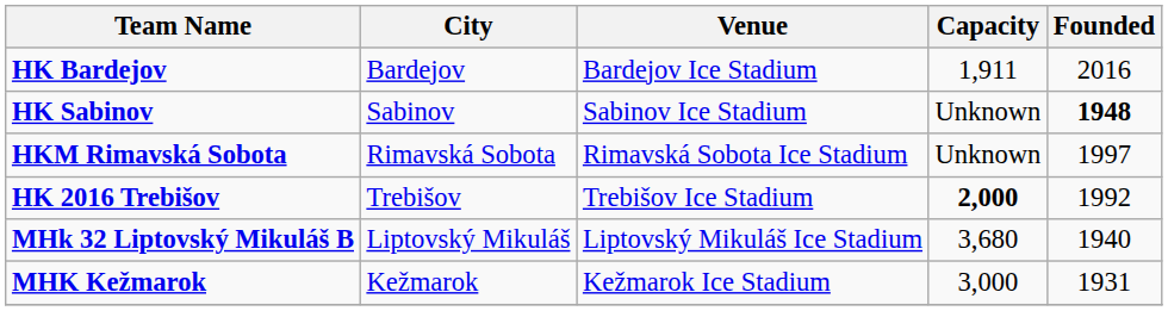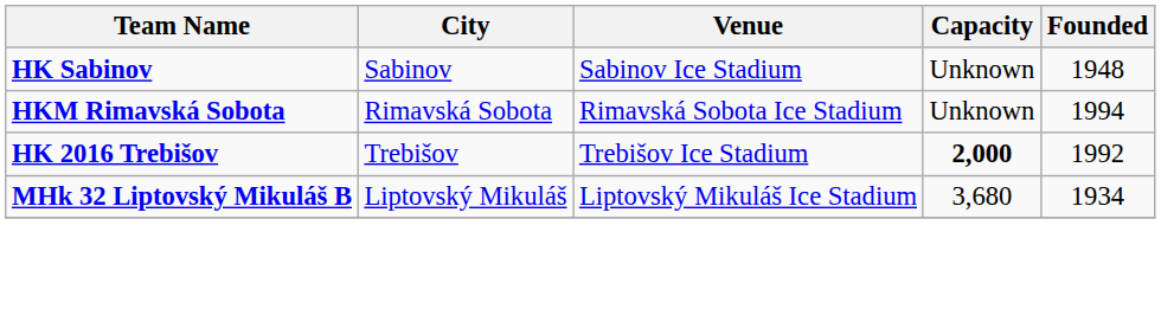 <table class="wikitable sortable">
 <tr>
 <th>Team Name</th>
 <th>City</th>
 <th>Venue</th>
 <th>Capacity</th>
 <th>Founded</th>
 </tr>
 <tr>
-<td><strong><a href='#'>HK Bardejov</a></strong></td>
-<td><a href='#'>Bardejov</a></td>
-<td><a href='#'>Bardejov Ice Stadium</a></td>
-<td align=center>1,911</td>
-<td align=center>2016</td>
-</tr>
-<tr>
 <td><strong><a href='#'>HK Sabinov</a></strong></td>
 <td><a href='#'>Sabinov</a></td>
 <td><a href='#'>Sabinov Ice Stadium</a></td>
 <td align=center>Unknown</td>
-<td align=center><strong>1948</strong></td>
+<td align=center>1948</td>
 </tr>
 <tr>
 <td><strong><a href='#'>HKM Rimavská Sobota</a></strong></td>
 <td><a href='#'>Rimavská Sobota</a></td>
 <td><a href='#'>Rimavská Sobota Ice Stadium</a></td>
 <td align=center>Unknown</td>
-<td align=center>1997</td>
+<td align=center>1994</td>
 </tr>
 <tr>
 <td><strong><a href='#'>HK 2016 Trebišov</a></strong></td>
 <td><a href='#'>Trebišov</a></td>
 <td><a href='#'>Trebišov Ice Stadium</a></td>
 <td align=center><strong>2,000</strong></td>
 <td align=center>1992</td>
 </tr>
 <tr>
 <td><strong><a href='#'>MHk 32 Liptovský Mikuláš B</a></strong></td>
 <td><a href='#'>Liptovský Mikuláš</a></td>
 <td><a href='#'>Liptovský Mikuláš Ice Stadium</a></td>
 <td align=center>3,680</td>
-<td align=center>1940</td>
-</tr>
-<tr>
-<td><strong><a href='#'>MHK Kežmarok</a></strong></td>
-<td><a href='#'>Kežmarok</a></td>
-<td><a href='#'>Kežmarok Ice Stadium</a></td>
-<td align=center>3,000</td>
-<td align=center>1931</td>
+<td align=center>1934</td>
 </tr>
 <tr>
 </tr>
 </table>
